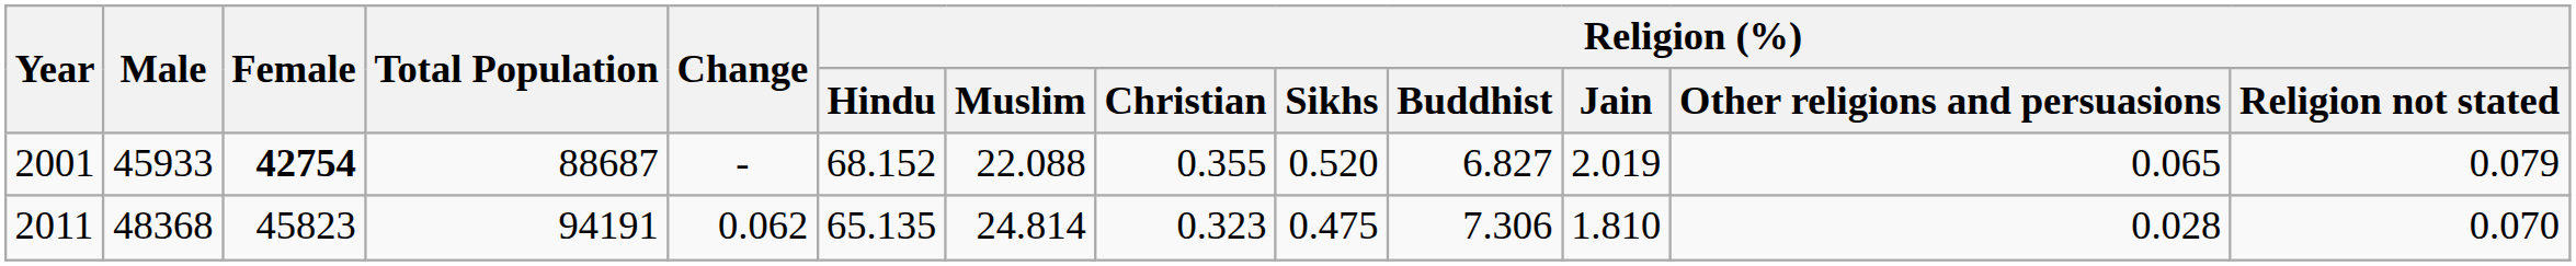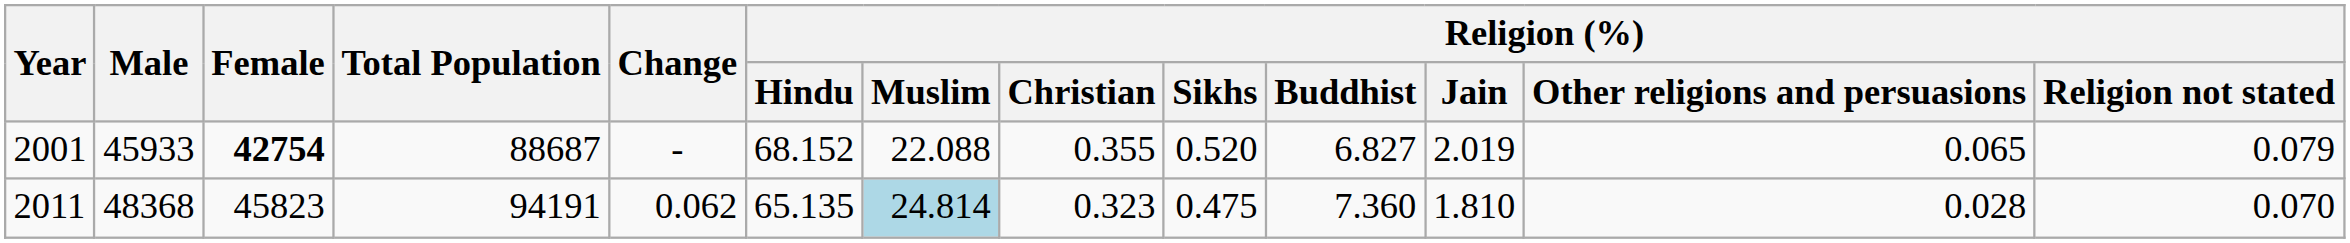 <table class="wikitable">
 <tr>
 <th rowspan="2">Year</th>
 <th rowspan="2">Male</th>
 <th rowspan="2">Female</th>
 <th rowspan="2">Total Population</th>
 <th rowspan="2">Change</th>
 <th colspan="8">Religion (%)</th>
 </tr>
 <tr>
 <th>Hindu</th>
 <th>Muslim</th>
 <th>Christian</th>
 <th>Sikhs</th>
 <th>Buddhist</th>
 <th>Jain</th>
 <th>Other religions and persuasions</th>
 <th>Religion not stated</th>
 </tr>
 <tr>
 <td>2001</td>
 <td style="text-align:right;">45933</td>
 <td style="text-align:right;"><strong>42754</strong></td>
 <td style="text-align:right;">88687</td>
 <td style="text-align:center;">-</td>
 <td style="text-align:right;">68.152</td>
 <td style="text-align:right;">22.088</td>
 <td style="text-align:right;">0.355</td>
 <td style="text-align:right;">0.520</td>
 <td style="text-align:right;">6.827</td>
 <td style="text-align:right;">2.019</td>
 <td style="text-align:right;">0.065</td>
 <td style="text-align:right;">0.079</td>
 </tr>
 <tr>
 <td>2011</td>
 <td style="text-align:right;">48368</td>
 <td style="text-align:right;">45823</td>
 <td style="text-align:right;">94191</td>
 <td style="text-align:right;">0.062</td>
 <td style="text-align:right;">65.135</td>
-<td style="text-align:right;">24.814</td>
+<td style="background: lightblue; text-align:right;">24.814</td>
 <td style="text-align:right;">0.323</td>
 <td style="text-align:right;">0.475</td>
-<td style="text-align:right;">7.306</td>
+<td style="text-align:right;">7.360</td>
 <td style="text-align:right;">1.810</td>
 <td style="text-align:right;">0.028</td>
 <td style="text-align:right;">0.070</td>
 </tr>
 </table>
